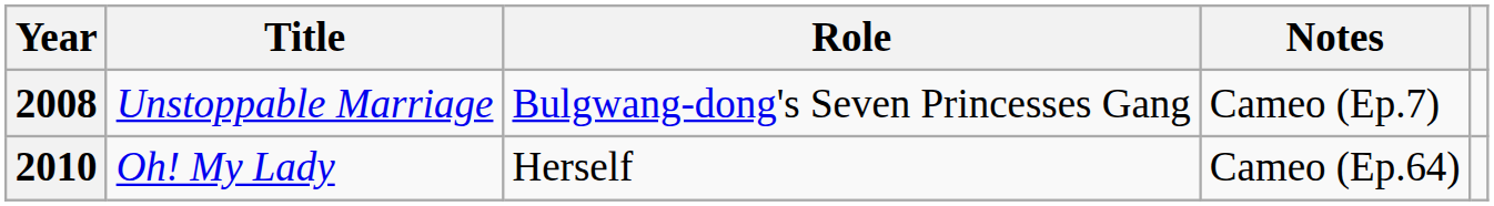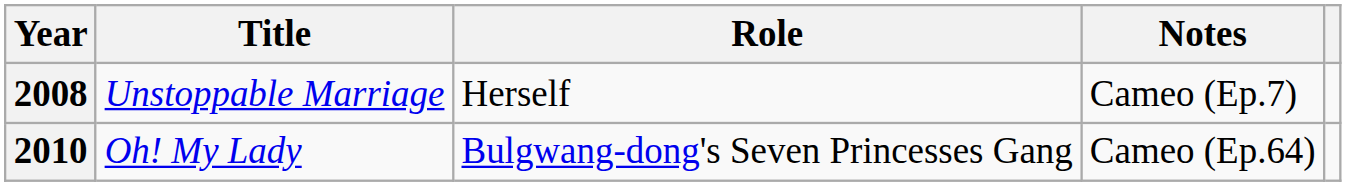 <table class="wikitable plainrowheaders sortable">
 <tr>
 <th scope="col">Year</th>
 <th scope="col">Title</th>
 <th scope="col">Role</th>
 <th scope="col">Notes</th>
 <th scope="col" class="unsortable"></th>
 </tr>
 <tr>
 <th scope="row">2008</th>
 <td><em><a href='#'>Unstoppable Marriage</a></em></td>
-<td><a href='#'>Bulgwang-dong</a>'s Seven Princesses Gang</td>
+<td>Herself</td>
 <td>Cameo (Ep.7)</td>
 <td style="text-align:center"></td>
 </tr>
 <tr>
 <th scope="row">2010</th>
 <td><em><a href='#'>Oh! My Lady</a></em></td>
-<td>Herself</td>
+<td><a href='#'>Bulgwang-dong</a>'s Seven Princesses Gang</td>
 <td>Cameo (Ep.64)</td>
 <td style="text-align:center"></td>
 </tr>
 </table>
